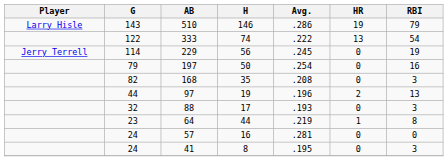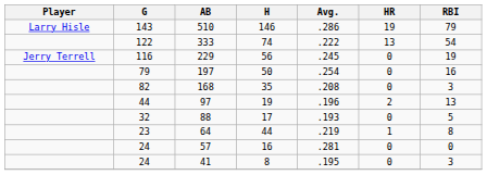 <table class="wikitable sortable">
 <tr>
 <th bgcolor="#DDDDFF" width="16%">Player</th>
 <th bgcolor="#DDDDFF" width="9%">G</th>
 <th bgcolor="#DDDDFF" width="9%">AB</th>
 <th bgcolor="#DDDDFF" width="9%">H</th>
 <th bgcolor="#DDDDFF" width="9%">Avg.</th>
 <th bgcolor="#DDDDFF" width="9%">HR</th>
 <th bgcolor="#DDDDFF" width="9%">RBI</th>
 </tr>
 <tr align="center">
 <td><a href='#'>Larry Hisle</a></td>
 <td>143</td>
 <td>510</td>
 <td>146</td>
 <td>.286</td>
 <td>19</td>
 <td>79</td>
 </tr>
 <tr align="center">
 <td></td>
 <td>122</td>
 <td>333</td>
 <td>74</td>
 <td>.222</td>
 <td>13</td>
 <td>54</td>
 </tr>
 <tr align="center">
 <td><a href='#'>Jerry Terrell</a></td>
-<td>114</td>
+<td>116</td>
 <td>229</td>
 <td>56</td>
 <td>.245</td>
 <td>0</td>
 <td>19</td>
 </tr>
 <tr align="center">
 <td></td>
 <td>79</td>
 <td>197</td>
 <td>50</td>
 <td>.254</td>
 <td>0</td>
 <td>16</td>
 </tr>
 <tr align="center">
 <td></td>
 <td>82</td>
 <td>168</td>
 <td>35</td>
 <td>.208</td>
 <td>0</td>
 <td>3</td>
 </tr>
 <tr align="center">
 <td></td>
 <td>44</td>
 <td>97</td>
 <td>19</td>
 <td>.196</td>
 <td>2</td>
 <td>13</td>
 </tr>
 <tr align="center">
 <td></td>
 <td>32</td>
 <td>88</td>
 <td>17</td>
 <td>.193</td>
 <td>0</td>
-<td>3</td>
+<td>5</td>
 </tr>
 <tr align="center">
 <td></td>
 <td>23</td>
 <td>64</td>
 <td>44</td>
 <td>.219</td>
 <td>1</td>
 <td>8</td>
 </tr>
 <tr align="center">
 <td></td>
 <td>24</td>
 <td>57</td>
 <td>16</td>
 <td>.281</td>
 <td>0</td>
 <td>0</td>
 </tr>
 <tr align="center">
 <td></td>
 <td>24</td>
 <td>41</td>
 <td>8</td>
 <td>.195</td>
 <td>0</td>
 <td>3</td>
 </tr>
 <tr align="center">
 </tr>
 </table>
